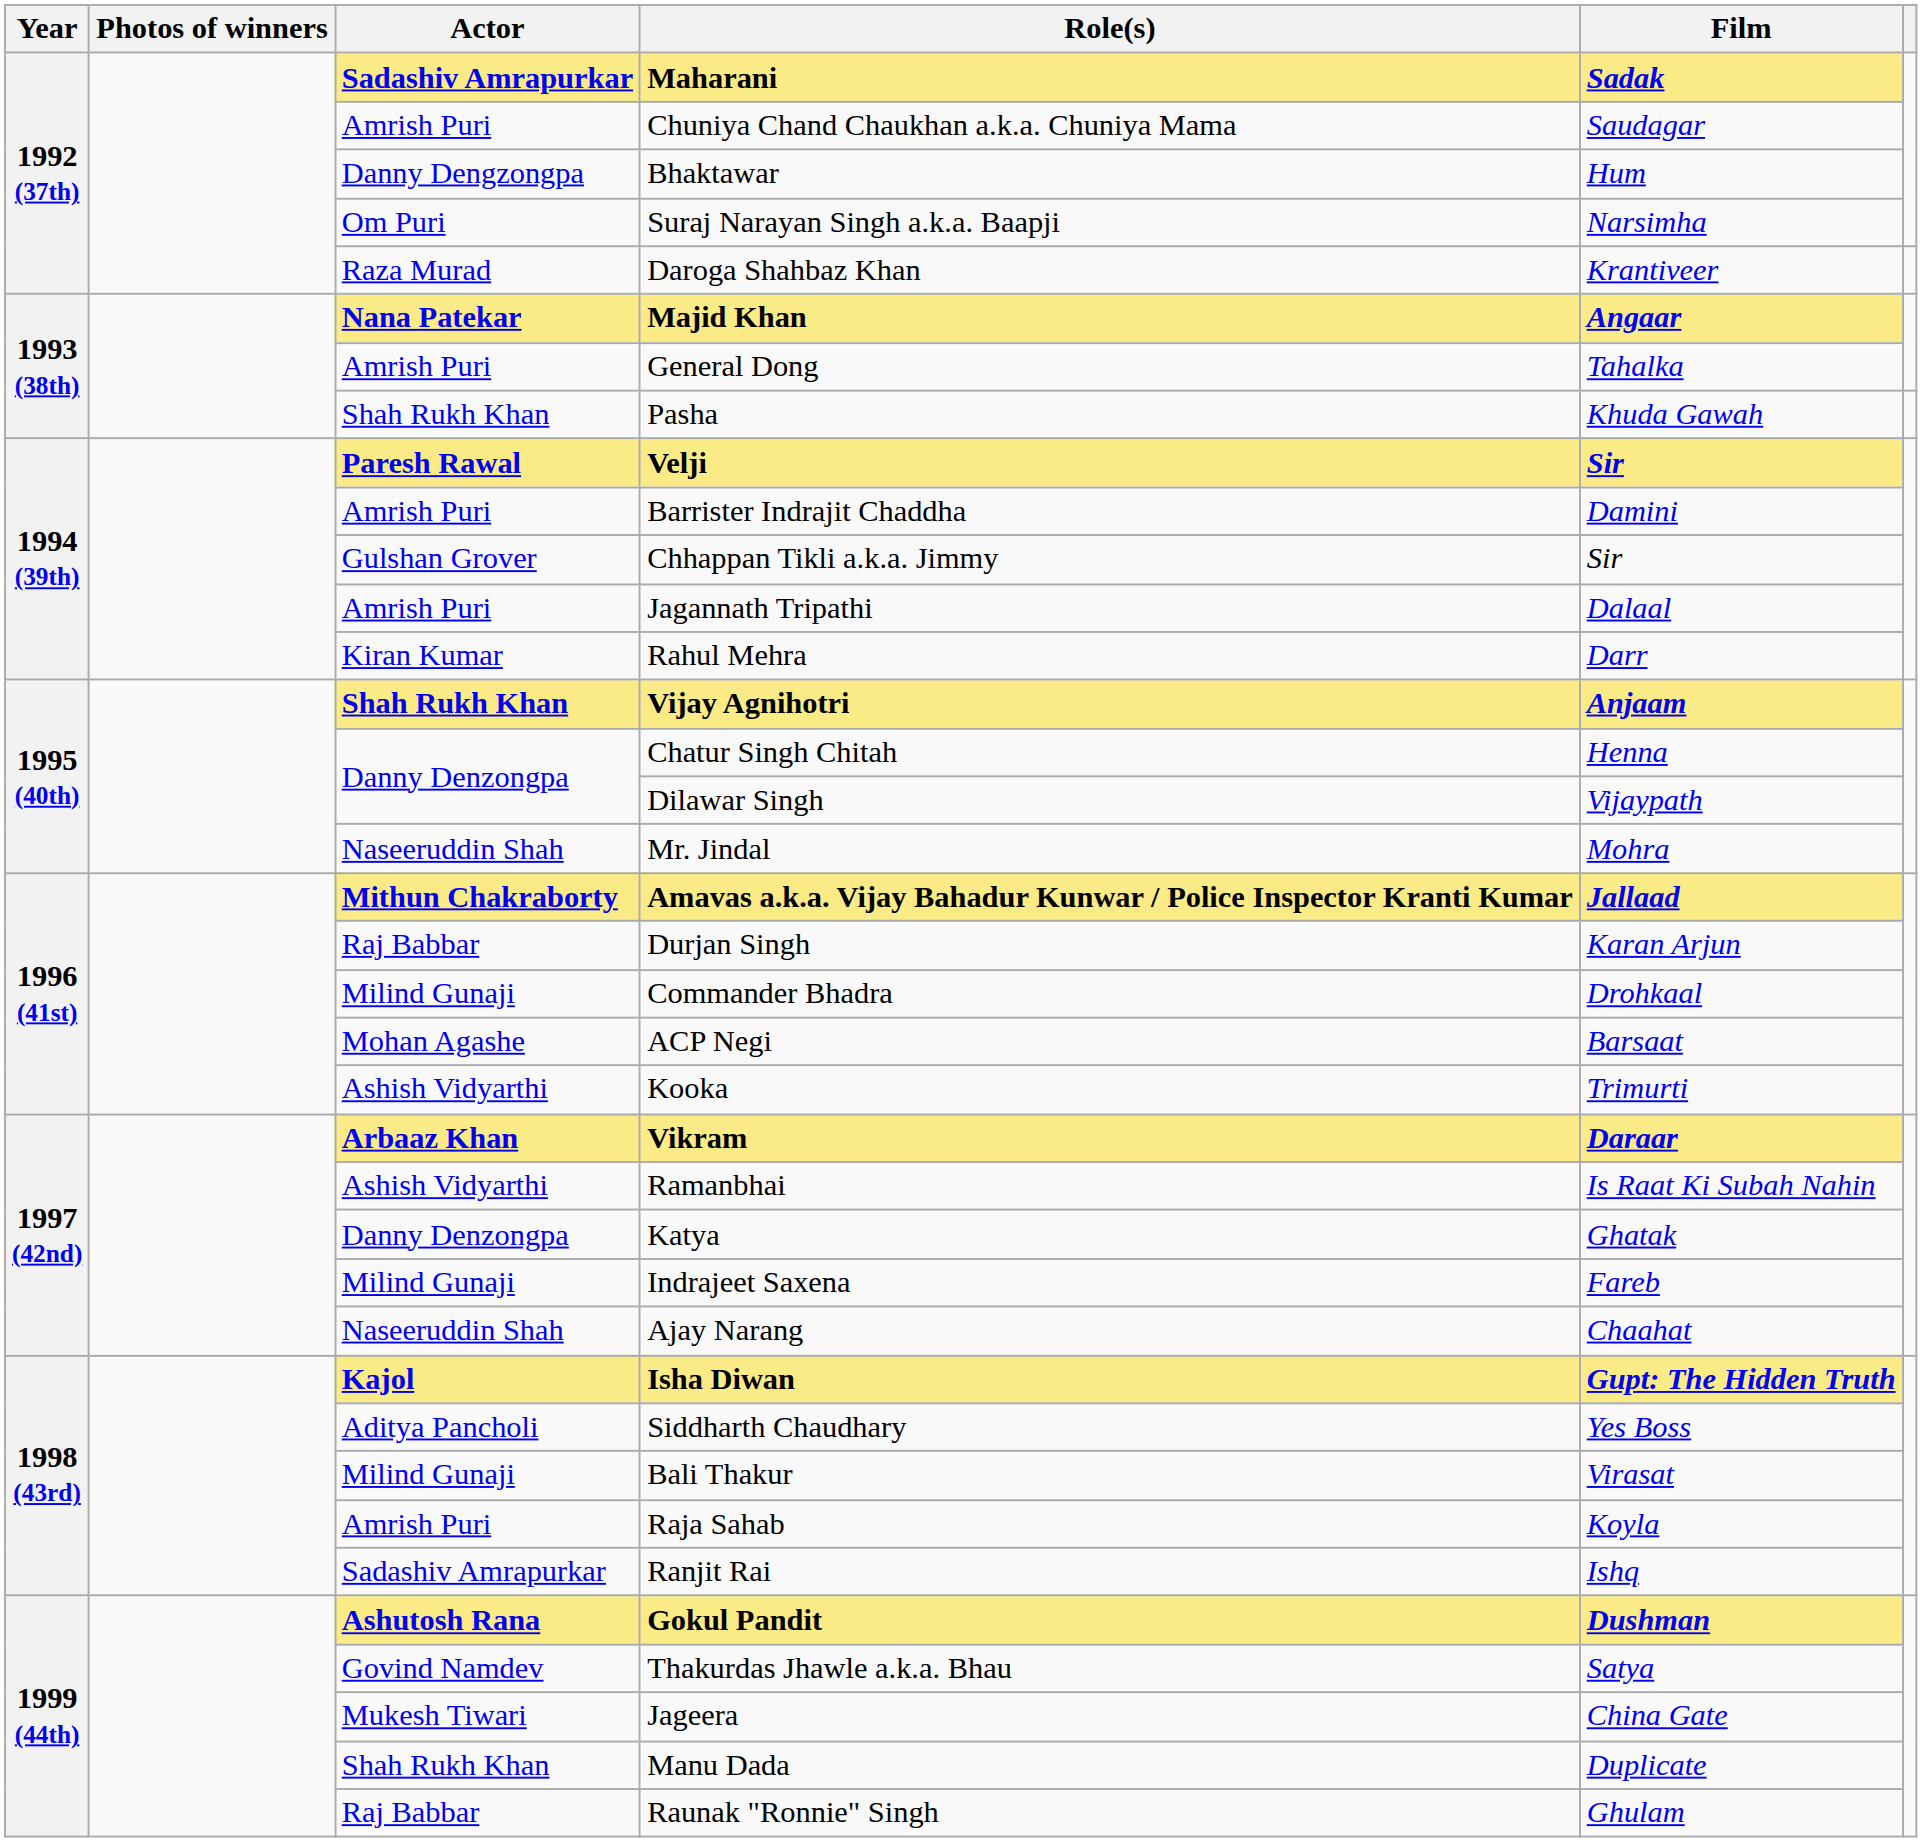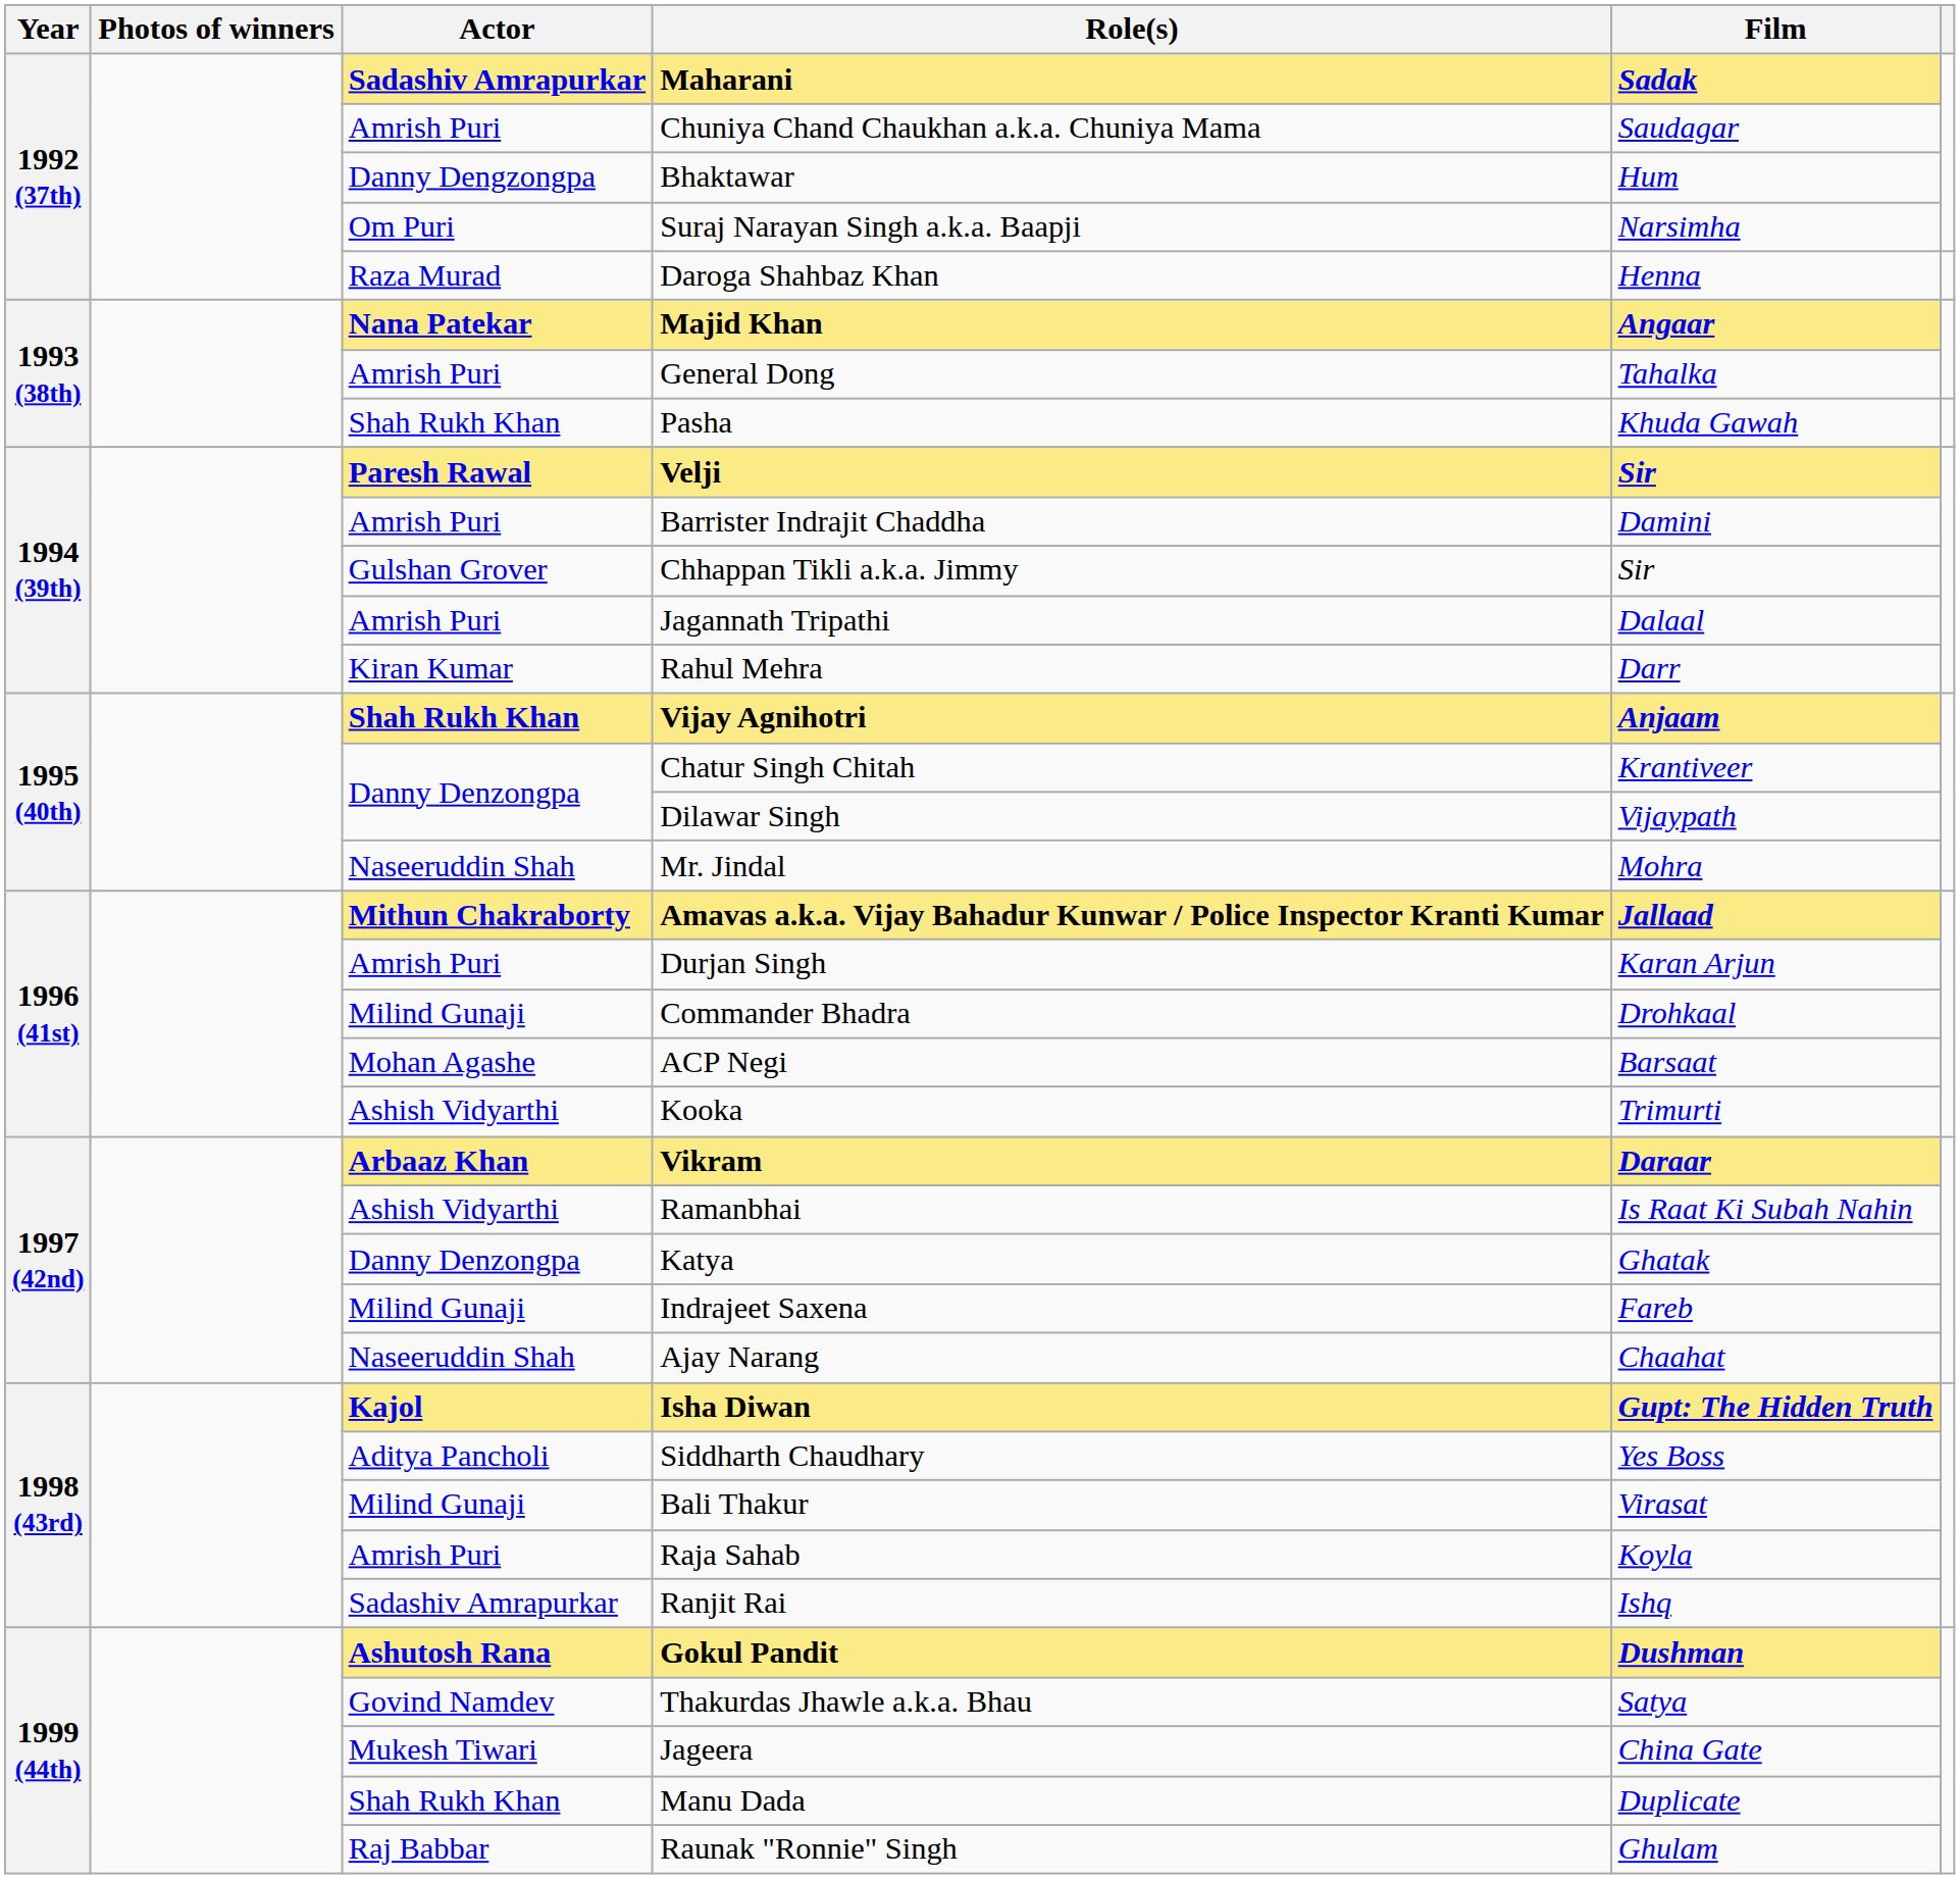 <table class="wikitable sortable">
 <tr>
 <th scope="col">Year</th>
 <th scope="col">Photos of winners</th>
 <th scope="col">Actor</th>
 <th scope="col">Role(s)</th>
 <th scope="col">Film</th>
 <th scope="col" class="unsortable"></th>
 </tr>
 <tr>
 <th rowspan="5" scope="row">1992<br><small><a href='#'>(37th)</a> </small></th>
 <td rowspan="5" style="text-align:center;"></td>
 <td style="background:#FAEB86;"><strong><a href='#'>Sadashiv Amrapurkar</a></strong> </td>
 <td style="background:#FAEB86;"><strong>Maharani</strong></td>
 <td style="background:#FAEB86;"><strong><em><a href='#'>Sadak</a></em></strong></td>
 <td rowspan="4"></td>
 </tr>
 <tr>
 <td><a href='#'>Amrish Puri</a></td>
 <td>Chuniya Chand Chaukhan a.k.a. Chuniya Mama</td>
 <td><em><a href='#'>Saudagar</a></em></td>
 </tr>
 <tr>
 <td><a href='#'>Danny Dengzongpa</a></td>
 <td>Bhaktawar</td>
 <td><em><a href='#'>Hum</a></em></td>
 </tr>
 <tr>
 <td><a href='#'>Om Puri</a></td>
 <td>Suraj Narayan Singh a.k.a. Baapji</td>
 <td><em><a href='#'>Narsimha</a></em></td>
 </tr>
 <tr>
 <td><a href='#'>Raza Murad</a></td>
 <td>Daroga Shahbaz Khan</td>
-<td><em><a href='#'>Krantiveer</a></em></td>
+<td><em><a href='#'>Henna</a></em></td>
 <td></td>
 </tr>
 <tr>
 <th rowspan="3" scope="row">1993<br><small><a href='#'>(38th)</a> </small></th>
 <td rowspan="3" style="text-align:center;"></td>
 <td style="background:#FAEB86;"><strong><a href='#'>Nana Patekar</a></strong> </td>
 <td style="background:#FAEB86;"><strong>Majid Khan</strong></td>
 <td style="background:#FAEB86;"><strong><em><a href='#'>Angaar</a></em></strong></td>
 <td rowspan="2"></td>
 </tr>
 <tr>
 <td><a href='#'>Amrish Puri</a></td>
 <td>General Dong</td>
 <td><em><a href='#'>Tahalka</a></em></td>
 </tr>
 <tr>
 <td><a href='#'>Shah Rukh Khan</a></td>
 <td>Pasha</td>
 <td><em><a href='#'>Khuda Gawah</a></em></td>
 <td></td>
 </tr>
 <tr>
 <th rowspan="5" scope="row">1994<br><small><a href='#'>(39th)</a> </small></th>
 <td rowspan="5" style="text-align:center;"></td>
 <td style="background:#FAEB86;"><strong><a href='#'>Paresh Rawal</a></strong> </td>
 <td style="background:#FAEB86;"><strong>Velji</strong></td>
 <td style="background:#FAEB86;"><strong><em><a href='#'>Sir</a></em></strong></td>
 <td rowspan="5"></td>
 </tr>
 <tr>
 <td><a href='#'>Amrish Puri</a></td>
 <td>Barrister Indrajit Chaddha</td>
 <td><em><a href='#'>Damini</a></em></td>
 </tr>
 <tr>
 <td><a href='#'>Gulshan Grover</a></td>
 <td>Chhappan Tikli a.k.a. Jimmy</td>
 <td><em>Sir</em></td>
 </tr>
 <tr>
 <td><a href='#'>Amrish Puri</a></td>
 <td>Jagannath Tripathi</td>
 <td><em><a href='#'>Dalaal</a></em></td>
 </tr>
 <tr>
 <td><a href='#'>Kiran Kumar</a></td>
 <td>Rahul Mehra</td>
 <td><em><a href='#'>Darr</a></em></td>
 </tr>
 <tr>
 <th rowspan="4" scope="row">1995<br><small><a href='#'>(40th)</a> </small></th>
 <td rowspan="4" style="text-align:center;"></td>
 <td style="background:#FAEB86;"><a href='#'><strong>Shah Rukh Khan</strong></a> </td>
 <td style="background:#FAEB86;"><strong>Vijay Agnihotri</strong></td>
 <td style="background:#FAEB86;"><strong><em><a href='#'>Anjaam</a></em></strong></td>
 <td rowspan="4"></td>
 </tr>
 <tr>
 <td rowspan="2"><a href='#'>Danny Denzongpa</a></td>
 <td>Chatur Singh Chitah</td>
-<td><em><a href='#'>Henna</a></em></td>
+<td><em><a href='#'>Krantiveer</a></em></td>
 </tr>
 <tr>
 <td>Dilawar Singh</td>
 <td><em><a href='#'>Vijaypath</a></em></td>
 </tr>
 <tr>
 <td><a href='#'>Naseeruddin Shah</a></td>
 <td>Mr. Jindal</td>
 <td><em><a href='#'>Mohra</a></em></td>
 </tr>
 <tr>
 <th rowspan="5" scope="row">1996<br><small><a href='#'>(41st)</a> </small></th>
 <td rowspan="5" style="text-align:center;"></td>
 <td style="background:#FAEB86;"><strong><a href='#'>Mithun Chakraborty</a></strong> </td>
 <td style="background:#FAEB86;"><strong>Amavas a.k.a. Vijay Bahadur Kunwar / Police Inspector Kranti Kumar</strong></td>
 <td style="background:#FAEB86;"><strong><em><a href='#'>Jallaad</a></em></strong></td>
 <td rowspan="5"></td>
 </tr>
 <tr>
-<td><a href='#'>Raj Babbar</a></td>
+<td><a href='#'>Amrish Puri</a></td>
 <td>Durjan Singh</td>
 <td><em><a href='#'>Karan Arjun</a></em></td>
 </tr>
 <tr>
 <td><a href='#'>Milind Gunaji</a></td>
 <td>Commander Bhadra</td>
 <td><em><a href='#'>Drohkaal</a></em></td>
 </tr>
 <tr>
 <td><a href='#'>Mohan Agashe</a></td>
 <td>ACP Negi</td>
 <td><em><a href='#'>Barsaat</a></em></td>
 </tr>
 <tr>
 <td><a href='#'>Ashish Vidyarthi</a></td>
 <td>Kooka</td>
 <td><em><a href='#'>Trimurti</a></em></td>
 </tr>
 <tr>
 <th rowspan="5" scope="row">1997<br><small><a href='#'>(42nd)</a> </small></th>
 <td rowspan="5" style="text-align:center;"></td>
 <td style="background:#FAEB86;"><strong><a href='#'>Arbaaz Khan</a></strong> </td>
 <td style="background:#FAEB86;"><strong>Vikram</strong></td>
 <td style="background:#FAEB86;"><strong><em><a href='#'>Daraar</a></em></strong></td>
 <td rowspan="5"></td>
 </tr>
 <tr>
 <td><a href='#'>Ashish Vidyarthi</a></td>
 <td>Ramanbhai</td>
 <td><em><a href='#'>Is Raat Ki Subah Nahin</a></em></td>
 </tr>
 <tr>
 <td><a href='#'>Danny Denzongpa</a></td>
 <td>Katya</td>
 <td><em><a href='#'>Ghatak</a></em></td>
 </tr>
 <tr>
 <td><a href='#'>Milind Gunaji</a></td>
 <td>Indrajeet Saxena</td>
 <td><em><a href='#'>Fareb</a></em></td>
 </tr>
 <tr>
 <td><a href='#'>Naseeruddin Shah</a></td>
 <td>Ajay Narang</td>
 <td><em><a href='#'>Chaahat</a></em></td>
 </tr>
 <tr>
 <th rowspan="5" scope="row">1998<br><small><a href='#'>(43rd)</a> </small></th>
 <td rowspan="5" style="text-align:center;"></td>
 <td style="background:#FAEB86;"><strong><a href='#'>Kajol</a></strong> </td>
 <td style="background:#FAEB86;"><strong>Isha Diwan</strong></td>
 <td style="background:#FAEB86;"><strong><em><a href='#'>Gupt: The Hidden Truth</a></em></strong></td>
 <td rowspan="5"></td>
 </tr>
 <tr>
 <td><a href='#'>Aditya Pancholi</a></td>
 <td>Siddharth Chaudhary</td>
 <td><em><a href='#'>Yes Boss</a></em></td>
 </tr>
 <tr>
 <td><a href='#'>Milind Gunaji</a></td>
 <td>Bali Thakur</td>
 <td><em><a href='#'>Virasat</a></em></td>
 </tr>
 <tr>
 <td><a href='#'>Amrish Puri</a></td>
 <td>Raja Sahab</td>
 <td><em><a href='#'>Koyla</a></em></td>
 </tr>
 <tr>
 <td><a href='#'>Sadashiv Amrapurkar</a></td>
 <td>Ranjit Rai</td>
 <td><em><a href='#'>Ishq</a></em></td>
 </tr>
 <tr>
 <th rowspan="5" scope="row">1999<br><small><a href='#'>(44th)</a> </small></th>
 <td rowspan="5" style="text-align:center;"></td>
 <td style="background:#FAEB86;"><a href='#'><strong>Ashutosh Rana</strong></a> </td>
 <td style="background:#FAEB86;"><strong>Gokul Pandit</strong></td>
 <td style="background:#FAEB86;"><em><a href='#'><strong>Dushman</strong></a></em></td>
 <td rowspan="5"></td>
 </tr>
 <tr>
 <td><a href='#'>Govind Namdev</a></td>
 <td>Thakurdas Jhawle a.k.a. Bhau</td>
 <td><em><a href='#'>Satya</a></em></td>
 </tr>
 <tr>
 <td><a href='#'>Mukesh Tiwari</a></td>
 <td>Jageera</td>
 <td><em><a href='#'>China Gate</a></em></td>
 </tr>
 <tr>
 <td><a href='#'>Shah Rukh Khan</a></td>
 <td>Manu Dada</td>
 <td><em><a href='#'>Duplicate</a></em></td>
 </tr>
 <tr>
 <td><a href='#'>Raj Babbar</a></td>
 <td>Raunak "Ronnie" Singh</td>
 <td><em><a href='#'>Ghulam</a></em></td>
 </tr>
 </table>
